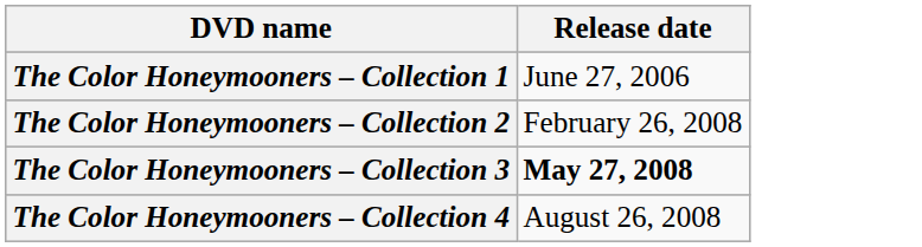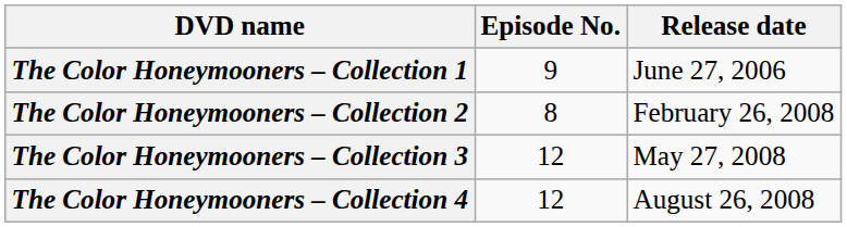 <table class="wikitable plainrowheaders">
 <tr>
 <th scope="col">DVD name</th>
+<th scope="col">Episode No.</th>
 <th scope="col">Release date</th>
 </tr>
 <tr>
 <th scope="row"><em>The Color Honeymooners – Collection 1</em></th>
+<td style="text-align:center;">9</td>
 <td>June 27, 2006</td>
 </tr>
 <tr>
 <th scope="row"><em>The Color Honeymooners – Collection 2</em></th>
+<td style="text-align:center;">8</td>
 <td>February 26, 2008</td>
 </tr>
 <tr>
 <th scope="row"><em>The Color Honeymooners – Collection 3</em></th>
-<td><strong>May 27, 2008</strong></td>
+<td style="text-align:center;">12</td>
+<td>May 27, 2008</td>
 </tr>
 <tr>
 <th scope="row"><em>The Color Honeymooners – Collection 4</em></th>
+<td style="text-align:center;">12</td>
 <td>August 26, 2008</td>
 </tr>
 </table>
